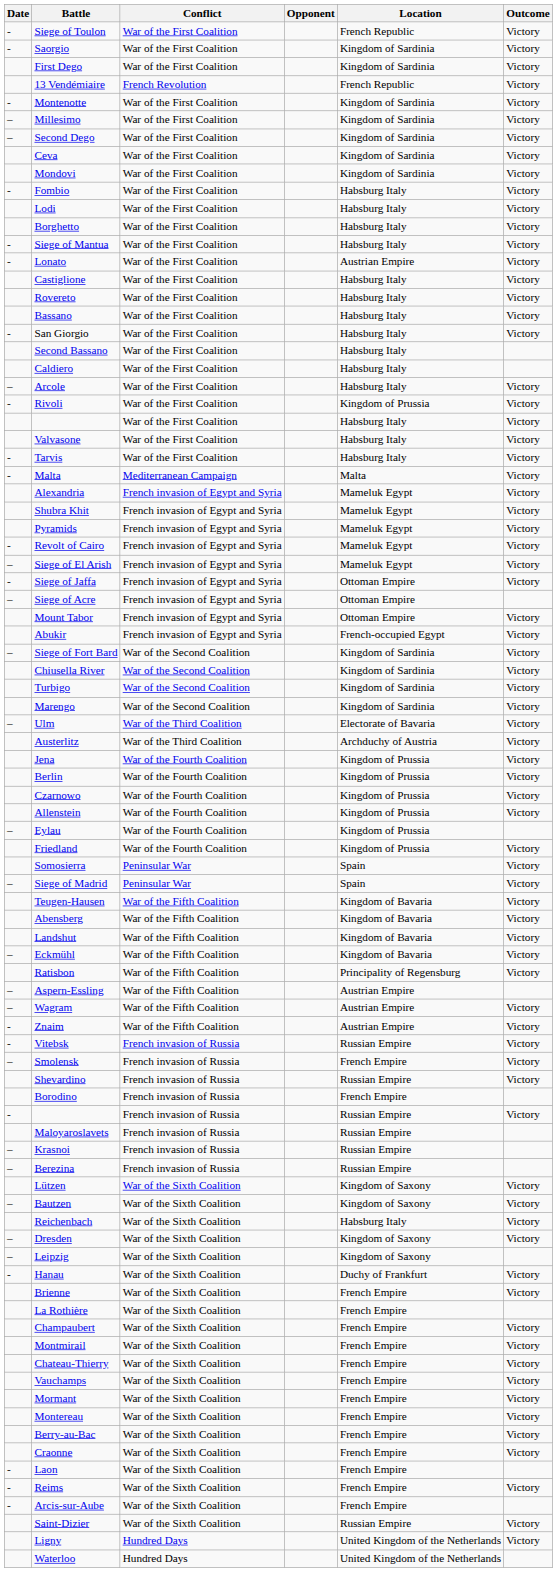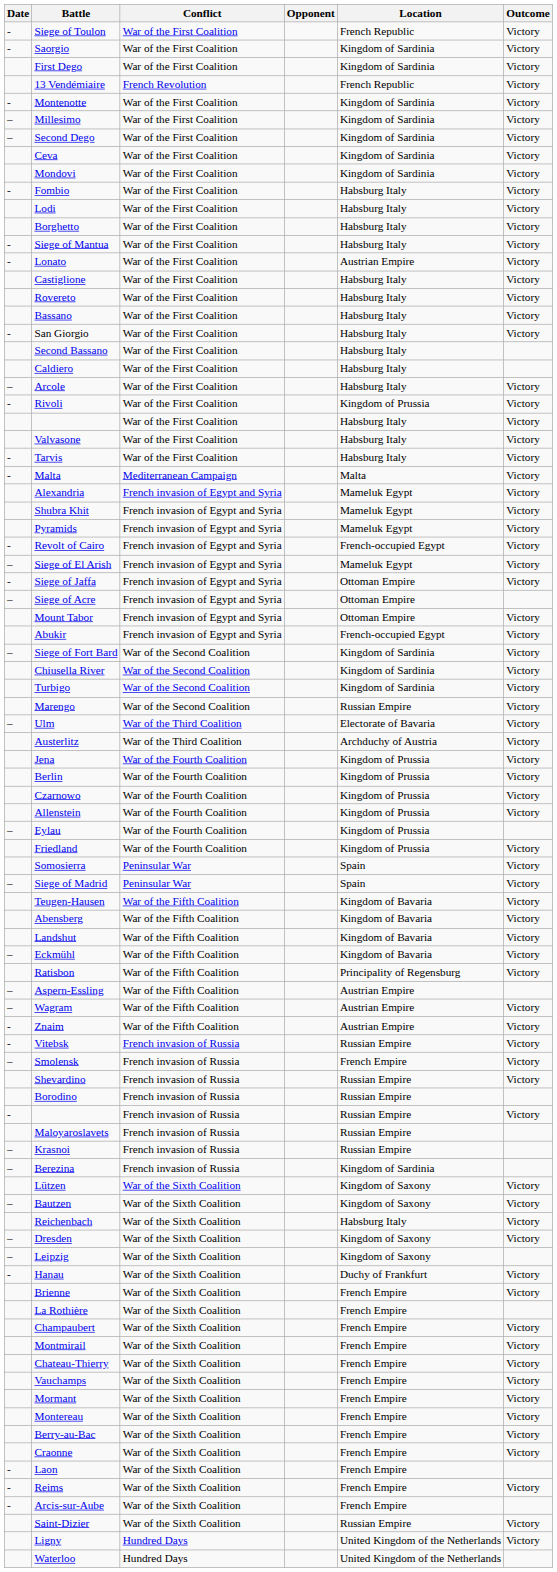 <table class="wikitable sortable static-row-numbers">
 <tr>
 <th scope="col">Date</th>
 <th scope="col">Battle</th>
 <th>Conflict</th>
 <th scope="col">Opponent</th>
 <th scope="col">Location</th>
 <th scope="col">Outcome</th>
 </tr>
 <tr>
 <td> - </td>
 <td><a href='#'>Siege of Toulon</a></td>
 <td><a href='#'>War of the First Coalition</a></td>
 <td></td>
 <td>French Republic</td>
 <td>Victory</td>
 </tr>
 <tr>
 <td> - </td>
 <td><a href='#'>Saorgio</a></td>
 <td>War of the First Coalition</td>
 <td></td>
 <td>Kingdom of Sardinia</td>
 <td>Victory</td>
 </tr>
 <tr>
 <td></td>
 <td><a href='#'>First Dego</a></td>
 <td>War of the First Coalition</td>
 <td></td>
 <td>Kingdom of Sardinia</td>
 <td>Victory</td>
 </tr>
 <tr>
 <td></td>
 <td><a href='#'>13 Vendémiaire</a></td>
 <td><a href='#'>French Revolution</a></td>
 <td></td>
 <td>French Republic</td>
 <td>Victory</td>
 </tr>
 <tr>
 <td> - </td>
 <td><a href='#'>Montenotte</a></td>
 <td>War of the First Coalition</td>
 <td></td>
 <td>Kingdom of Sardinia</td>
 <td>Victory</td>
 </tr>
 <tr>
 <td> – </td>
 <td><a href='#'>Millesimo</a></td>
 <td>War of the First Coalition</td>
 <td></td>
 <td>Kingdom of Sardinia</td>
 <td>Victory</td>
 </tr>
 <tr>
 <td> – </td>
 <td><a href='#'>Second Dego</a></td>
 <td>War of the First Coalition</td>
 <td></td>
 <td>Kingdom of Sardinia</td>
 <td>Victory</td>
 </tr>
 <tr>
 <td></td>
 <td><a href='#'>Ceva</a></td>
 <td>War of the First Coalition</td>
 <td></td>
 <td>Kingdom of Sardinia</td>
 <td>Victory</td>
 </tr>
 <tr>
 <td></td>
 <td><a href='#'>Mondovi</a></td>
 <td>War of the First Coalition</td>
 <td></td>
 <td>Kingdom of Sardinia</td>
 <td>Victory</td>
 </tr>
 <tr>
 <td> - </td>
 <td><a href='#'>Fombio</a></td>
 <td>War of the First Coalition</td>
 <td></td>
 <td>Habsburg Italy</td>
 <td>Victory</td>
 </tr>
 <tr>
 <td></td>
 <td><a href='#'>Lodi</a></td>
 <td>War of the First Coalition</td>
 <td></td>
 <td>Habsburg Italy</td>
 <td>Victory</td>
 </tr>
 <tr>
 <td></td>
 <td><a href='#'>Borghetto</a></td>
 <td>War of the First Coalition</td>
 <td></td>
 <td>Habsburg Italy</td>
 <td>Victory</td>
 </tr>
 <tr>
 <td> - </td>
 <td><a href='#'>Siege of Mantua</a></td>
 <td>War of the First Coalition</td>
 <td></td>
 <td>Habsburg Italy</td>
 <td>Victory</td>
 </tr>
 <tr>
 <td> - </td>
 <td><a href='#'>Lonato</a></td>
 <td>War of the First Coalition</td>
 <td></td>
 <td>Austrian Empire</td>
 <td>Victory</td>
 </tr>
 <tr>
 <td></td>
 <td><a href='#'>Castiglione</a></td>
 <td>War of the First Coalition</td>
 <td></td>
 <td>Habsburg Italy</td>
 <td>Victory</td>
 </tr>
 <tr>
 <td></td>
 <td><a href='#'>Rovereto</a></td>
 <td>War of the First Coalition</td>
 <td></td>
 <td>Habsburg Italy</td>
 <td>Victory</td>
 </tr>
 <tr>
 <td></td>
 <td><a href='#'>Bassano</a></td>
 <td>War of the First Coalition</td>
 <td></td>
 <td>Habsburg Italy</td>
 <td>Victory</td>
 </tr>
 <tr>
 <td> - </td>
 <td>San Giorgio</td>
 <td>War of the First Coalition</td>
 <td></td>
 <td>Habsburg Italy</td>
 <td>Victory</td>
 </tr>
 <tr>
 <td></td>
 <td><a href='#'>Second Bassano</a></td>
 <td>War of the First Coalition</td>
 <td></td>
 <td>Habsburg Italy</td>
 <td></td>
 </tr>
 <tr>
 <td></td>
 <td><a href='#'>Caldiero</a></td>
 <td>War of the First Coalition</td>
 <td></td>
 <td>Habsburg Italy</td>
 <td></td>
 </tr>
 <tr>
 <td> – </td>
 <td><a href='#'>Arcole</a></td>
 <td>War of the First Coalition</td>
 <td></td>
 <td>Habsburg Italy</td>
 <td>Victory</td>
 </tr>
 <tr>
 <td> - </td>
 <td><a href='#'>Rivoli</a></td>
 <td>War of the First Coalition</td>
 <td></td>
 <td>Kingdom of Prussia</td>
 <td>Victory</td>
 </tr>
 <tr>
 <td></td>
 <td></td>
 <td>War of the First Coalition</td>
 <td></td>
 <td>Habsburg Italy</td>
 <td>Victory</td>
 </tr>
 <tr>
 <td></td>
 <td><a href='#'>Valvasone</a></td>
 <td>War of the First Coalition</td>
 <td></td>
 <td>Habsburg Italy</td>
 <td>Victory</td>
 </tr>
 <tr>
 <td> - </td>
 <td><a href='#'>Tarvis</a></td>
 <td>War of the First Coalition</td>
 <td></td>
 <td>Habsburg Italy</td>
 <td>Victory</td>
 </tr>
 <tr>
 <td> - </td>
 <td><a href='#'>Malta</a></td>
 <td><a href='#'>Mediterranean Campaign</a></td>
 <td></td>
 <td>Malta</td>
 <td>Victory</td>
 </tr>
 <tr>
 <td></td>
 <td><a href='#'>Alexandria</a></td>
 <td><a href='#'>French invasion of Egypt and Syria</a></td>
 <td></td>
 <td>Mameluk Egypt</td>
 <td>Victory</td>
 </tr>
 <tr>
 <td></td>
 <td><a href='#'>Shubra Khit</a></td>
 <td>French invasion of Egypt and Syria</td>
 <td></td>
 <td>Mameluk Egypt</td>
 <td>Victory</td>
 </tr>
 <tr>
 <td></td>
 <td><a href='#'>Pyramids</a></td>
 <td>French invasion of Egypt and Syria</td>
 <td></td>
 <td>Mameluk Egypt</td>
 <td>Victory</td>
 </tr>
 <tr>
 <td> - </td>
 <td><a href='#'>Revolt of Cairo</a></td>
 <td>French invasion of Egypt and Syria</td>
 <td></td>
-<td>Mameluk Egypt</td>
+<td>French-occupied Egypt</td>
 <td>Victory</td>
 </tr>
 <tr>
 <td> – </td>
 <td><a href='#'>Siege of El Arish</a></td>
 <td>French invasion of Egypt and Syria</td>
 <td></td>
 <td>Mameluk Egypt</td>
 <td>Victory</td>
 </tr>
 <tr>
 <td> - </td>
 <td><a href='#'>Siege of Jaffa</a></td>
 <td>French invasion of Egypt and Syria</td>
 <td></td>
 <td>Ottoman Empire</td>
 <td>Victory</td>
 </tr>
 <tr>
 <td> – </td>
 <td><a href='#'>Siege of Acre</a></td>
 <td>French invasion of Egypt and Syria</td>
 <td></td>
 <td>Ottoman Empire</td>
 <td></td>
 </tr>
 <tr>
 <td></td>
 <td><a href='#'>Mount Tabor</a></td>
 <td>French invasion of Egypt and Syria</td>
 <td></td>
 <td>Ottoman Empire</td>
 <td>Victory</td>
 </tr>
 <tr>
 <td></td>
 <td><a href='#'>Abukir</a></td>
 <td>French invasion of Egypt and Syria</td>
 <td> </td>
 <td>French-occupied Egypt</td>
 <td>Victory</td>
 </tr>
 <tr>
 <td> – </td>
 <td><a href='#'>Siege of Fort Bard</a></td>
 <td>War of the Second Coalition</td>
 <td></td>
 <td>Kingdom of Sardinia</td>
 <td>Victory</td>
 </tr>
 <tr>
 <td></td>
 <td><a href='#'>Chiusella River</a></td>
 <td><a href='#'>War of the Second Coalition</a></td>
 <td></td>
 <td>Kingdom of Sardinia</td>
 <td>Victory</td>
 </tr>
 <tr>
 <td></td>
 <td><a href='#'>Turbigo</a></td>
 <td><a href='#'>War of the Second Coalition</a></td>
 <td></td>
 <td>Kingdom of Sardinia</td>
 <td>Victory</td>
 </tr>
 <tr>
 <td></td>
 <td><a href='#'>Marengo</a></td>
 <td>War of the Second Coalition</td>
 <td></td>
-<td>Kingdom of Sardinia</td>
+<td>Russian Empire</td>
 <td>Victory</td>
 </tr>
 <tr>
 <td> – </td>
 <td><a href='#'>Ulm</a></td>
 <td><a href='#'>War of the Third Coalition</a></td>
 <td></td>
 <td>Electorate of Bavaria</td>
 <td>Victory</td>
 </tr>
 <tr>
 <td></td>
 <td><a href='#'>Austerlitz</a></td>
 <td>War of the Third Coalition</td>
 <td></td>
 <td>Archduchy of Austria</td>
 <td>Victory</td>
 </tr>
 <tr>
 <td></td>
 <td><a href='#'>Jena</a></td>
 <td><a href='#'>War of the Fourth Coalition</a></td>
 <td></td>
 <td>Kingdom of Prussia</td>
 <td>Victory</td>
 </tr>
 <tr>
 <td></td>
 <td><a href='#'>Berlin</a></td>
 <td>War of the Fourth Coalition</td>
 <td></td>
 <td>Kingdom of Prussia</td>
 <td>Victory</td>
 </tr>
 <tr>
 <td></td>
 <td><a href='#'>Czarnowo</a></td>
 <td>War of the Fourth Coalition</td>
 <td></td>
 <td>Kingdom of Prussia</td>
 <td>Victory</td>
 </tr>
 <tr>
 <td></td>
 <td><a href='#'>Allenstein</a></td>
 <td>War of the Fourth Coalition</td>
 <td></td>
 <td>Kingdom of Prussia</td>
 <td>Victory</td>
 </tr>
 <tr>
 <td> – </td>
 <td><a href='#'>Eylau</a></td>
 <td>War of the Fourth Coalition</td>
 <td></td>
 <td>Kingdom of Prussia</td>
 <td></td>
 </tr>
 <tr>
 <td></td>
 <td><a href='#'>Friedland</a></td>
 <td>War of the Fourth Coalition</td>
 <td></td>
 <td>Kingdom of Prussia</td>
 <td>Victory</td>
 </tr>
 <tr>
 <td></td>
 <td><a href='#'>Somosierra</a></td>
 <td><a href='#'>Peninsular War</a></td>
 <td></td>
 <td>Spain</td>
 <td>Victory</td>
 </tr>
 <tr>
 <td> – </td>
 <td><a href='#'>Siege of Madrid</a></td>
 <td><a href='#'>Peninsular War</a></td>
 <td></td>
 <td>Spain</td>
 <td>Victory</td>
 </tr>
 <tr>
 <td></td>
 <td><a href='#'>Teugen-Hausen</a></td>
 <td><a href='#'>War of the Fifth Coalition</a></td>
 <td></td>
 <td>Kingdom of Bavaria</td>
 <td>Victory</td>
 </tr>
 <tr>
 <td></td>
 <td><a href='#'>Abensberg</a></td>
 <td>War of the Fifth Coalition</td>
 <td></td>
 <td>Kingdom of Bavaria</td>
 <td>Victory</td>
 </tr>
 <tr>
 <td></td>
 <td><a href='#'>Landshut</a></td>
 <td>War of the Fifth Coalition</td>
 <td></td>
 <td>Kingdom of Bavaria</td>
 <td>Victory</td>
 </tr>
 <tr>
 <td> – </td>
 <td><a href='#'>Eckmühl</a></td>
 <td>War of the Fifth Coalition</td>
 <td></td>
 <td>Kingdom of Bavaria</td>
 <td>Victory</td>
 </tr>
 <tr>
 <td></td>
 <td><a href='#'>Ratisbon</a></td>
 <td>War of the Fifth Coalition</td>
 <td></td>
 <td>Principality of Regensburg</td>
 <td>Victory</td>
 </tr>
 <tr>
 <td> – </td>
 <td><a href='#'>Aspern-Essling</a></td>
 <td>War of the Fifth Coalition</td>
 <td></td>
 <td>Austrian Empire</td>
 <td></td>
 </tr>
 <tr>
 <td> – </td>
 <td><a href='#'>Wagram</a></td>
 <td>War of the Fifth Coalition</td>
 <td></td>
 <td>Austrian Empire</td>
 <td>Victory</td>
 </tr>
 <tr>
 <td> - </td>
 <td><a href='#'>Znaim</a></td>
 <td>War of the Fifth Coalition</td>
 <td></td>
 <td>Austrian Empire</td>
 <td>Victory</td>
 </tr>
 <tr>
 <td> - </td>
 <td><a href='#'>Vitebsk</a></td>
 <td><a href='#'>French invasion of Russia</a></td>
 <td></td>
 <td>Russian Empire</td>
 <td>Victory</td>
 </tr>
 <tr>
 <td> – </td>
 <td><a href='#'>Smolensk</a></td>
 <td>French invasion of Russia</td>
 <td></td>
 <td>French Empire</td>
 <td>Victory</td>
 </tr>
 <tr>
 <td></td>
 <td><a href='#'>Shevardino</a></td>
 <td>French invasion of Russia</td>
 <td></td>
 <td>Russian Empire</td>
 <td>Victory</td>
 </tr>
 <tr>
 <td></td>
 <td><a href='#'>Borodino</a></td>
 <td>French invasion of Russia</td>
 <td></td>
-<td>French Empire</td>
+<td>Russian Empire</td>
 <td></td>
 </tr>
 <tr>
 <td> - </td>
 <td></td>
 <td>French invasion of Russia</td>
 <td></td>
 <td>Russian Empire</td>
 <td>Victory</td>
 </tr>
 <tr>
 <td></td>
 <td><a href='#'>Maloyaroslavets</a></td>
 <td>French invasion of Russia</td>
 <td></td>
 <td>Russian Empire</td>
 <td></td>
 </tr>
 <tr>
 <td> – </td>
 <td><a href='#'>Krasnoi</a></td>
 <td>French invasion of Russia</td>
 <td></td>
 <td>Russian Empire</td>
 <td></td>
 </tr>
 <tr>
 <td> – </td>
 <td><a href='#'>Berezina</a></td>
 <td>French invasion of Russia</td>
 <td></td>
-<td>Russian Empire</td>
+<td>Kingdom of Sardinia</td>
 <td></td>
 </tr>
 <tr>
 <td></td>
 <td><a href='#'>Lützen</a></td>
 <td><a href='#'>War of the Sixth Coalition</a></td>
 <td></td>
 <td>Kingdom of Saxony</td>
 <td>Victory</td>
 </tr>
 <tr>
 <td> – </td>
 <td><a href='#'>Bautzen</a></td>
 <td>War of the Sixth Coalition</td>
 <td></td>
 <td>Kingdom of Saxony</td>
 <td>Victory</td>
 </tr>
 <tr>
 <td></td>
 <td><a href='#'>Reichenbach</a></td>
 <td>War of the Sixth Coalition</td>
 <td></td>
 <td>Habsburg Italy</td>
 <td>Victory</td>
 </tr>
 <tr>
 <td> – </td>
 <td><a href='#'>Dresden</a></td>
 <td>War of the Sixth Coalition</td>
 <td></td>
 <td>Kingdom of Saxony</td>
 <td>Victory</td>
 </tr>
 <tr>
 <td> – </td>
 <td><a href='#'>Leipzig</a></td>
 <td>War of the Sixth Coalition</td>
 <td></td>
 <td>Kingdom of Saxony</td>
 <td></td>
 </tr>
 <tr>
 <td> - </td>
 <td><a href='#'>Hanau</a></td>
 <td>War of the Sixth Coalition</td>
 <td></td>
 <td>Duchy of Frankfurt</td>
 <td>Victory</td>
 </tr>
 <tr>
 <td></td>
 <td><a href='#'>Brienne</a></td>
 <td>War of the Sixth Coalition</td>
 <td></td>
 <td>French Empire</td>
 <td>Victory</td>
 </tr>
 <tr>
 <td></td>
 <td><a href='#'>La Rothière</a></td>
 <td>War of the Sixth Coalition</td>
 <td></td>
 <td>French Empire</td>
 <td></td>
 </tr>
 <tr>
 <td></td>
 <td><a href='#'>Champaubert</a></td>
 <td>War of the Sixth Coalition</td>
 <td></td>
 <td>French Empire</td>
 <td>Victory</td>
 </tr>
 <tr>
 <td></td>
 <td><a href='#'>Montmirail</a></td>
 <td>War of the Sixth Coalition</td>
 <td></td>
 <td>French Empire</td>
 <td>Victory</td>
 </tr>
 <tr>
 <td></td>
 <td><a href='#'>Chateau-Thierry</a></td>
 <td>War of the Sixth Coalition</td>
 <td></td>
 <td>French Empire</td>
 <td>Victory</td>
 </tr>
 <tr>
 <td></td>
 <td><a href='#'>Vauchamps</a></td>
 <td>War of the Sixth Coalition</td>
 <td></td>
 <td>French Empire</td>
 <td>Victory</td>
 </tr>
 <tr>
 <td></td>
 <td><a href='#'>Mormant</a></td>
 <td>War of the Sixth Coalition</td>
 <td></td>
 <td>French Empire</td>
 <td>Victory</td>
 </tr>
 <tr>
 <td></td>
 <td><a href='#'>Montereau</a></td>
 <td>War of the Sixth Coalition</td>
 <td></td>
 <td>French Empire</td>
 <td>Victory</td>
 </tr>
 <tr>
 <td></td>
 <td><a href='#'>Berry-au-Bac</a></td>
 <td>War of the Sixth Coalition</td>
 <td></td>
 <td>French Empire</td>
 <td>Victory</td>
 </tr>
 <tr>
 <td></td>
 <td><a href='#'>Craonne</a></td>
 <td>War of the Sixth Coalition</td>
 <td></td>
 <td>French Empire</td>
 <td>Victory</td>
 </tr>
 <tr>
 <td> - </td>
 <td><a href='#'>Laon</a></td>
 <td>War of the Sixth Coalition</td>
 <td></td>
 <td>French Empire</td>
 <td></td>
 </tr>
 <tr>
 <td> - </td>
 <td><a href='#'>Reims</a></td>
 <td>War of the Sixth Coalition</td>
 <td></td>
 <td>French Empire</td>
 <td>Victory</td>
 </tr>
 <tr>
 <td> - </td>
 <td><a href='#'>Arcis-sur-Aube</a></td>
 <td>War of the Sixth Coalition</td>
 <td></td>
 <td>French Empire</td>
 <td></td>
 </tr>
 <tr>
 <td></td>
 <td><a href='#'>Saint-Dizier</a></td>
 <td>War of the Sixth Coalition</td>
 <td></td>
 <td>Russian Empire</td>
 <td>Victory</td>
 </tr>
 <tr>
 <td></td>
 <td><a href='#'>Ligny</a></td>
 <td><a href='#'>Hundred Days</a></td>
 <td></td>
 <td>United Kingdom of the Netherlands</td>
 <td>Victory</td>
 </tr>
 <tr>
 <td></td>
 <td><a href='#'>Waterloo</a></td>
 <td>Hundred Days</td>
 <td></td>
 <td>United Kingdom of the Netherlands</td>
 <td></td>
 </tr>
 </table>
